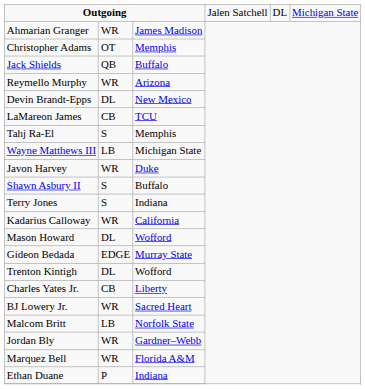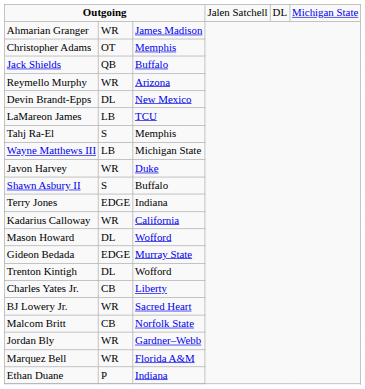 <table class="wikitable">
 <tr>
 <td align="center" Colspan="3"><strong>Outgoing</strong><br></td>
 <td>Jalen Satchell</td>
 <td>DL</td>
 <td><a href='#'>Michigan State</a></td>
 </tr>
 <tr>
 <td>Ahmarian Granger</td>
 <td>WR</td>
 <td><a href='#'>James Madison</a></td>
 </tr>
 <tr>
 <td>Christopher Adams</td>
 <td>OT</td>
 <td><a href='#'>Memphis</a></td>
 </tr>
 <tr>
 <td><a href='#'>Jack Shields</a></td>
 <td>QB</td>
 <td><a href='#'>Buffalo</a></td>
 </tr>
 <tr>
 <td>Reymello Murphy</td>
 <td>WR</td>
 <td><a href='#'>Arizona</a></td>
 </tr>
 <tr>
 <td>Devin Brandt-Epps</td>
 <td>DL</td>
 <td><a href='#'>New Mexico</a></td>
 </tr>
 <tr>
 <td>LaMareon James</td>
-<td>CB</td>
+<td>LB</td>
 <td><a href='#'>TCU</a></td>
 </tr>
 <tr>
 <td>Tahj Ra-El</td>
 <td>S</td>
 <td>Memphis</td>
 </tr>
 <tr>
 <td><a href='#'>Wayne Matthews III</a></td>
 <td>LB</td>
 <td>Michigan State</td>
 </tr>
 <tr>
 <td>Javon Harvey</td>
 <td>WR</td>
 <td><a href='#'>Duke</a></td>
 </tr>
 <tr>
 <td><a href='#'>Shawn Asbury II</a></td>
 <td>S</td>
 <td>Buffalo</td>
 </tr>
 <tr>
 <td>Terry Jones</td>
-<td>S</td>
+<td>EDGE</td>
 <td>Indiana</td>
 </tr>
 <tr>
 <td>Kadarius Calloway</td>
 <td>WR</td>
 <td><a href='#'>California</a></td>
 </tr>
 <tr>
 <td>Mason Howard</td>
 <td>DL</td>
 <td><a href='#'>Wofford</a></td>
 </tr>
 <tr>
 <td>Gideon Bedada</td>
 <td>EDGE</td>
 <td><a href='#'>Murray State</a></td>
 </tr>
 <tr>
 <td>Trenton Kintigh</td>
 <td>DL</td>
 <td>Wofford</td>
 </tr>
 <tr>
 <td>Charles Yates Jr.</td>
 <td>CB</td>
 <td><a href='#'>Liberty</a></td>
 </tr>
 <tr>
 <td>BJ Lowery Jr.</td>
 <td>WR</td>
 <td><a href='#'>Sacred Heart</a></td>
 </tr>
 <tr>
 <td>Malcom Britt</td>
-<td>LB</td>
+<td>CB</td>
 <td><a href='#'>Norfolk State</a></td>
 </tr>
 <tr>
 <td>Jordan Bly</td>
 <td>WR</td>
 <td><a href='#'>Gardner–Webb</a></td>
 </tr>
 <tr>
 <td>Marquez Bell</td>
 <td>WR</td>
 <td><a href='#'>Florida A&M</a></td>
 </tr>
 <tr>
 <td>Ethan Duane</td>
 <td>P</td>
 <td><a href='#'>Indiana</a></td>
 </tr>
 <tr>
 </tr>
 </table>
